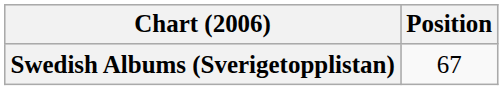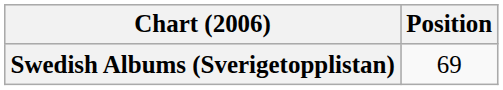 <table class="wikitable plainrowheaders" style="text-align:center">
 <tr>
 <th scope="col">Chart (2006)</th>
 <th scope="col">Position</th>
 </tr>
 <tr>
 <th scope="row">Swedish Albums (Sverigetopplistan)</th>
-<td>67</td>
+<td>69</td>
 </tr>
 </table>
